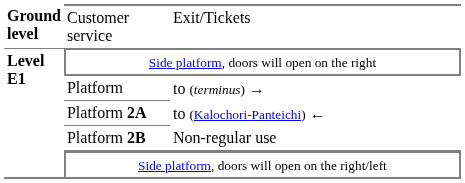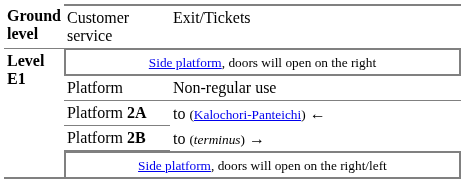 <table table border=0 cellspacing=0 cellpadding=3>
 <tr>
 <td style="border-bottom:solid 1px gray;" width=50 valign=top><strong>Ground level</strong></td>
 <td style="border-top:solid 2px gray;border-bottom:solid 1px gray;" width=100 valign=top>Customer service</td>
 <td style="border-top:solid 2px gray;border-bottom:solid 1px gray;" width=285 valign=top>Exit/Tickets</td>
 </tr>
 <tr>
 <td style="border-bottom:solid 2px gray;" rowspan=5 valign=top><strong>Level<br>Ε1</strong></td>
 <td style="border-top:solid 1px gray;border-right:solid 2px gray;border-left:solid 2px gray;border-bottom:solid 2px gray;text-align:center;" colspan=2><small><a href='#'>Side platform</a>, doors will open on the right</small></td>
 </tr>
 <tr>
 <td style="border-bottom:solid 1px gray;">Platform </td>
-<td> to  <small>(<em>terminus</em>)</small> →</td>
+<td style="border-bottom:solid 1px gray;">Non-regular use</td>
 </tr>
 <tr>
 <td style="border-bottom:solid 1px gray;">Platform <strong>2A</strong></td>
 <td> to  <small>(<a href='#'>Kalochori-Panteichi</a>)</small> ←</td>
 </tr>
 <tr>
 <td style="border-bottom:solid 1px gray;">Platform <strong>2B</strong></td>
-<td style="border-bottom:solid 1px gray;">Non-regular use</td>
+<td> to  <small>(<em>terminus</em>)</small> →</td>
 </tr>
 <tr>
 <td style="border-top:solid 2px gray;border-right:solid 2px gray;border-left:solid 2px gray;border-bottom:solid 2px gray;text-align:center;" colspan=2><small><a href='#'>Side platform</a>, doors will open on the right/left</small></td>
 </tr>
 </table>
